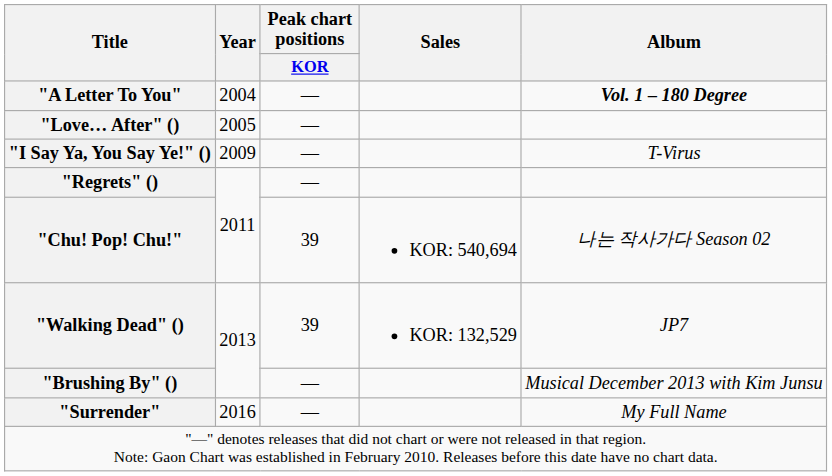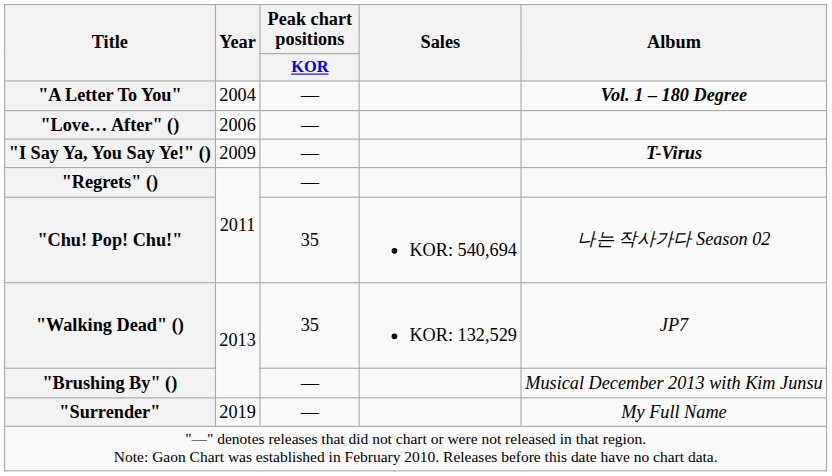 <table class="wikitable plainrowheaders" style="text-align:center;">
 <tr>
 <th rowspan="2" scope="col">Title</th>
 <th rowspan="2" scope="col">Year</th>
 <th colspan="1" scope="col" style="width:5em;">Peak chart positions</th>
 <th rowspan="2" scope="col">Sales </th>
 <th rowspan="2" scope="col">Album</th>
 </tr>
 <tr>
 <th scope="col" style="width:3em;font-size:90%;"><a href='#'>KOR</a><br></th>
 </tr>
 <tr>
 <th scope="row">"A Letter To You"<br></th>
 <td>2004</td>
 <td>—</td>
 <td></td>
 <td><strong><em>Vol. 1 – 180 Degree</em></strong></td>
 </tr>
 <tr>
 <th scope="row">"Love… After" ()<br></th>
-<td>2005</td>
+<td>2006</td>
 <td>—</td>
 <td></td>
 <td></td>
 </tr>
 <tr>
 <th scope="row">"I Say Ya, You Say Ye!" ()<br></th>
 <td>2009</td>
 <td>—</td>
 <td></td>
-<td><em>T-Virus</em></td>
+<td><strong><em>T-Virus</em></strong></td>
 </tr>
 <tr>
 <th scope="row">"Regrets" ()<br></th>
 <td rowspan="2">2011</td>
 <td>—</td>
 <td></td>
 <td></td>
 </tr>
 <tr>
 <th scope="row">"Chu! Pop! Chu!"<br></th>
-<td>39</td>
+<td>35</td>
 <td><br><ul><li>KOR: 540,694</li></ul></td>
 <td><em>나는 작사가다 Season 02</em></td>
 </tr>
 <tr>
 <th scope="row">"Walking Dead" ()<br></th>
 <td rowspan="2">2013</td>
-<td>39</td>
+<td>35</td>
 <td><br><ul><li>KOR: 132,529</li></ul></td>
 <td><em>JP7</em></td>
 </tr>
 <tr>
 <th scope="row">"Brushing By" ()<br></th>
 <td>—</td>
 <td></td>
 <td><em>Musical December 2013 with Kim Junsu</em></td>
 </tr>
 <tr>
 <th scope="row">"Surrender" <br></th>
-<td>2016</td>
+<td>2019</td>
 <td>—</td>
 <td></td>
 <td><em>My Full Name</em></td>
 </tr>
 <tr>
 <td colspan="5" style="font-size:85%">"—" denotes releases that did not chart or were not released in that region.<br>Note: Gaon Chart was established in February 2010. Releases before this date have no chart data.</td>
 </tr>
 </table>
